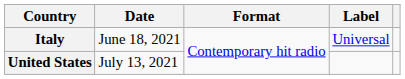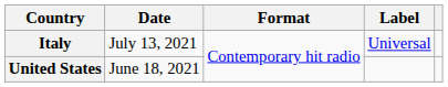 <table class="wikitable plainrowheaders" border="1">
 <tr>
 <th scope="col">Country</th>
 <th scope="col">Date</th>
 <th scope="col">Format</th>
 <th scope="col">Label</th>
 <th scope="col"></th>
 </tr>
 <tr>
 <th scope="row">Italy</th>
-<td>June 18, 2021</td>
+<td>July 13, 2021</td>
 <td rowspan="2"><a href='#'>Contemporary hit radio</a></td>
 <td><a href='#'>Universal</a></td>
 <td style="text-align:center;"></td>
 </tr>
 <tr>
 <th scope="row">United States</th>
-<td>July 13, 2021</td>
+<td>June 18, 2021</td>
 <td></td>
 <td style="text-align:center;"></td>
 </tr>
 </table>
